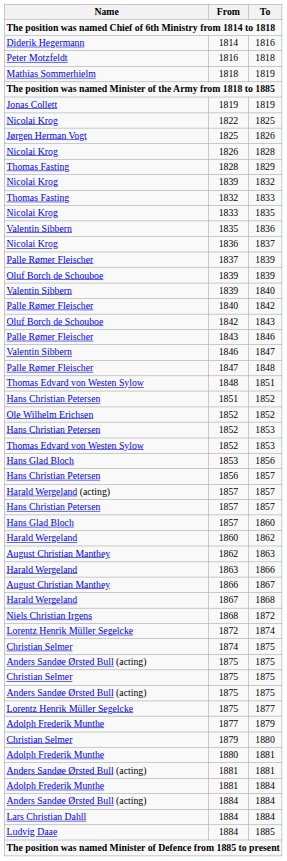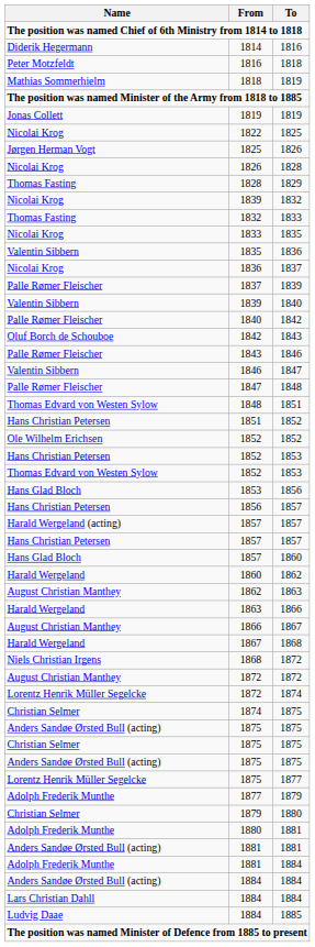 <table class="wikitable">
 <tr>
 <th>Name</th>
 <th>From</th>
 <th>To</th>
 </tr>
 <tr>
 <td colspan=3><strong>The position was named Chief of 6th Ministry from 1814 to 1818</strong></td>
 </tr>
 <tr>
 <td><a href='#'>Diderik Hegermann</a></td>
 <td align="center">1814</td>
 <td align="center">1816</td>
 </tr>
 <tr>
 <td><a href='#'>Peter Motzfeldt</a></td>
 <td align="center">1816</td>
 <td align="center">1818</td>
 </tr>
 <tr>
 <td><a href='#'>Mathias Sommerhielm</a></td>
 <td align="center">1818</td>
 <td align="center">1819</td>
 </tr>
 <tr>
 <td colspan=3><strong>The position was named Minister of the Army from 1818 to 1885</strong></td>
 </tr>
 <tr>
 <td><a href='#'>Jonas Collett</a></td>
 <td align="center">1819</td>
 <td align="center">1819</td>
 </tr>
 <tr>
 <td><a href='#'>Nicolai Krog</a></td>
 <td align="center">1822</td>
 <td align="center">1825</td>
 </tr>
 <tr>
 <td><a href='#'>Jørgen Herman Vogt</a></td>
 <td align="center">1825</td>
 <td align="center">1826</td>
 </tr>
 <tr>
 <td><a href='#'>Nicolai Krog</a></td>
 <td align="center">1826</td>
 <td align="center">1828</td>
 </tr>
 <tr>
 <td><a href='#'>Thomas Fasting</a></td>
 <td align="center">1828</td>
 <td align="center">1829</td>
 </tr>
 <tr>
 <td><a href='#'>Nicolai Krog</a></td>
 <td align="center">1839</td>
 <td align="center">1832</td>
 </tr>
 <tr>
 <td><a href='#'>Thomas Fasting</a></td>
 <td align="center">1832</td>
 <td align="center">1833</td>
 </tr>
 <tr>
 <td><a href='#'>Nicolai Krog</a></td>
 <td align="center">1833</td>
 <td align="center">1835</td>
 </tr>
 <tr>
 <td><a href='#'>Valentin Sibbern</a></td>
 <td align="center">1835</td>
 <td align="center">1836</td>
 </tr>
 <tr>
 <td><a href='#'>Nicolai Krog</a></td>
 <td align="center">1836</td>
 <td align="center">1837</td>
 </tr>
 <tr>
 <td><a href='#'>Palle Rømer Fleischer</a></td>
 <td align="center">1837</td>
-<td align="center">1839</td>
-</tr>
-<tr>
-<td><a href='#'>Oluf Borch de Schouboe</a></td>
-<td align="center">1839</td>
 <td align="center">1839</td>
 </tr>
 <tr>
 <td><a href='#'>Valentin Sibbern</a></td>
 <td align="center">1839</td>
 <td align="center">1840</td>
 </tr>
 <tr>
 <td><a href='#'>Palle Rømer Fleischer</a></td>
 <td align="center">1840</td>
 <td align="center">1842</td>
 </tr>
 <tr>
 <td><a href='#'>Oluf Borch de Schouboe</a></td>
 <td align="center">1842</td>
 <td align="center">1843</td>
 </tr>
 <tr>
 <td><a href='#'>Palle Rømer Fleischer</a></td>
 <td align="center">1843</td>
 <td align="center">1846</td>
 </tr>
 <tr>
 <td><a href='#'>Valentin Sibbern</a></td>
 <td align="center">1846</td>
 <td align="center">1847</td>
 </tr>
 <tr>
 <td><a href='#'>Palle Rømer Fleischer</a></td>
 <td align="center">1847</td>
 <td align="center">1848</td>
 </tr>
 <tr>
 <td><a href='#'>Thomas Edvard von Westen Sylow</a></td>
 <td align="center">1848</td>
 <td align="center">1851</td>
 </tr>
 <tr>
 <td><a href='#'>Hans Christian Petersen</a></td>
 <td align="center">1851</td>
 <td align="center">1852</td>
 </tr>
 <tr>
 <td><a href='#'>Ole Wilhelm Erichsen</a></td>
 <td align="center">1852</td>
 <td align="center">1852</td>
 </tr>
 <tr>
 <td><a href='#'>Hans Christian Petersen</a></td>
 <td align="center">1852</td>
 <td align="center">1853</td>
 </tr>
 <tr>
 <td><a href='#'>Thomas Edvard von Westen Sylow</a></td>
 <td align="center">1852</td>
 <td align="center">1853</td>
 </tr>
 <tr>
 <td><a href='#'>Hans Glad Bloch</a></td>
 <td align="center">1853</td>
 <td align="center">1856</td>
 </tr>
 <tr>
 <td><a href='#'>Hans Christian Petersen</a></td>
 <td align="center">1856</td>
 <td align="center">1857</td>
 </tr>
 <tr>
 <td><a href='#'>Harald Wergeland</a> (acting)</td>
 <td align="center">1857</td>
 <td align="center">1857</td>
 </tr>
 <tr>
 <td><a href='#'>Hans Christian Petersen</a></td>
 <td align="center">1857</td>
 <td align="center">1857</td>
 </tr>
 <tr>
 <td><a href='#'>Hans Glad Bloch</a></td>
 <td align="center">1857</td>
 <td align="center">1860</td>
 </tr>
 <tr>
 <td><a href='#'>Harald Wergeland</a></td>
 <td align="center">1860</td>
 <td align="center">1862</td>
 </tr>
 <tr>
 <td><a href='#'>August Christian Manthey</a></td>
 <td align="center">1862</td>
 <td align="center">1863</td>
 </tr>
 <tr>
 <td><a href='#'>Harald Wergeland</a></td>
 <td align="center">1863</td>
 <td align="center">1866</td>
 </tr>
 <tr>
 <td><a href='#'>August Christian Manthey</a></td>
 <td align="center">1866</td>
 <td align="center">1867</td>
 </tr>
 <tr>
 <td><a href='#'>Harald Wergeland</a></td>
 <td align="center">1867</td>
 <td align="center">1868</td>
 </tr>
 <tr>
 <td><a href='#'>Niels Christian Irgens</a></td>
 <td align="center">1868</td>
 <td align="center">1872</td>
 </tr>
 <tr>
+<td><a href='#'>August Christian Manthey</a></td>
+<td align="center">1872</td>
+<td align="center">1872</td>
+</tr>
+<tr>
 <td><a href='#'>Lorentz Henrik Müller Segelcke</a></td>
 <td align="center">1872</td>
 <td align="center">1874</td>
 </tr>
 <tr>
 <td><a href='#'>Christian Selmer</a></td>
 <td align="center">1874</td>
 <td align="center">1875</td>
 </tr>
 <tr>
 <td><a href='#'>Anders Sandøe Ørsted Bull</a> (acting)</td>
 <td align="center">1875</td>
 <td align="center">1875</td>
 </tr>
 <tr>
 <td><a href='#'>Christian Selmer</a></td>
 <td align="center">1875</td>
 <td align="center">1875</td>
 </tr>
 <tr>
 <td><a href='#'>Anders Sandøe Ørsted Bull</a> (acting)</td>
 <td align="center">1875</td>
 <td align="center">1875</td>
 </tr>
 <tr>
 <td><a href='#'>Lorentz Henrik Müller Segelcke</a></td>
 <td align="center">1875</td>
 <td align="center">1877</td>
 </tr>
 <tr>
 <td><a href='#'>Adolph Frederik Munthe</a></td>
 <td align="center">1877</td>
 <td align="center">1879</td>
 </tr>
 <tr>
 <td><a href='#'>Christian Selmer</a></td>
 <td align="center">1879</td>
 <td align="center">1880</td>
 </tr>
 <tr>
 <td><a href='#'>Adolph Frederik Munthe</a></td>
 <td align="center">1880</td>
 <td align="center">1881</td>
 </tr>
 <tr>
 <td><a href='#'>Anders Sandøe Ørsted Bull</a> (acting)</td>
 <td align="center">1881</td>
 <td align="center">1881</td>
 </tr>
 <tr>
 <td><a href='#'>Adolph Frederik Munthe</a></td>
 <td align="center">1881</td>
 <td align="center">1884</td>
 </tr>
 <tr>
 <td><a href='#'>Anders Sandøe Ørsted Bull</a> (acting)</td>
 <td align="center">1884</td>
 <td align="center">1884</td>
 </tr>
 <tr>
 <td><a href='#'>Lars Christian Dahll</a></td>
 <td align="center">1884</td>
 <td align="center">1884</td>
 </tr>
 <tr>
 <td><a href='#'>Ludvig Daae</a></td>
 <td align="center">1884</td>
 <td align="center">1885</td>
 </tr>
 <tr>
 <td colspan=3><strong>The position was named Minister of Defence from 1885 to present</strong></td>
 </tr>
 </table>
